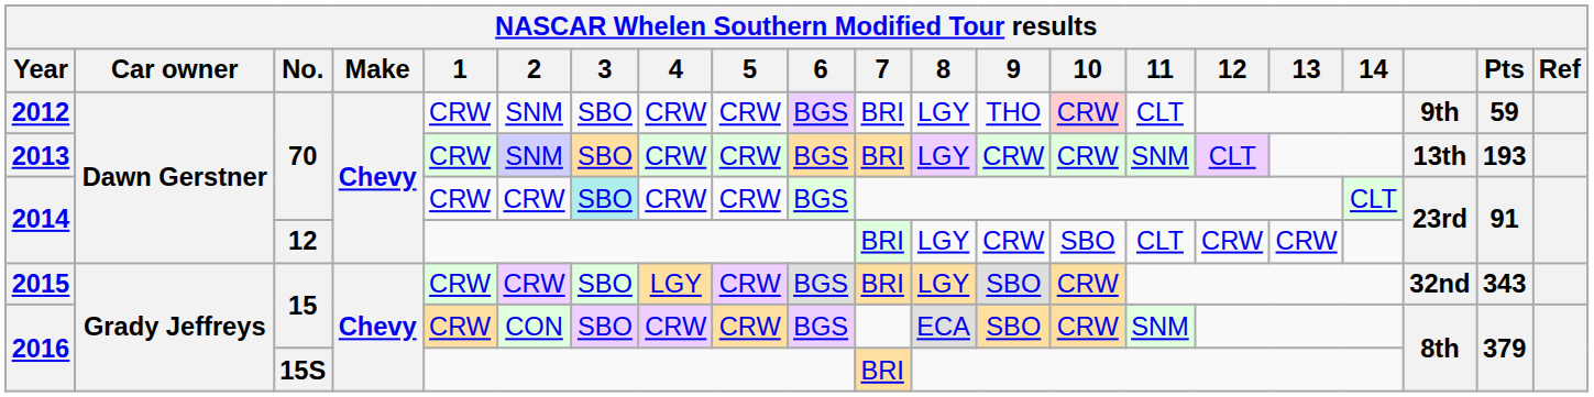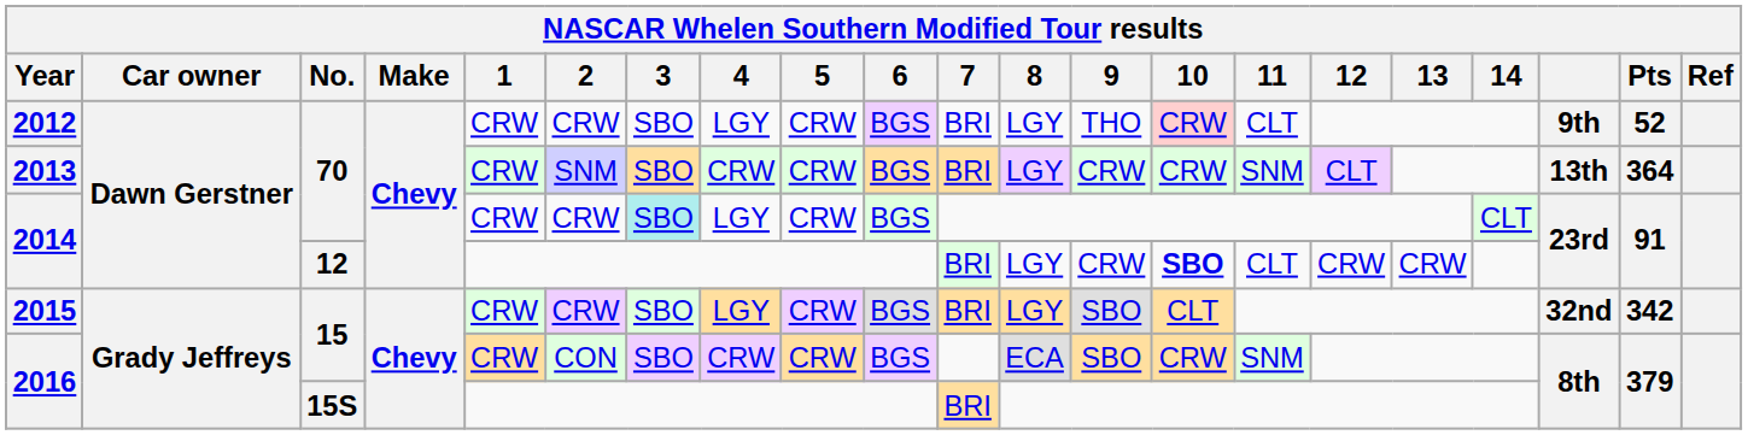 <table class="wikitable" style="text-align:center; font-size:75%">
 <tr>
 <th colspan=21><a href='#'>NASCAR Whelen Southern Modified Tour</a> results</th>
 </tr>
 <tr>
 <th>Year</th>
 <th>Car owner</th>
 <th>No.</th>
 <th>Make</th>
 <th>1</th>
 <th>2</th>
 <th>3</th>
 <th>4</th>
 <th>5</th>
 <th>6</th>
 <th>7</th>
 <th>8</th>
 <th>9</th>
 <th>10</th>
 <th>11</th>
 <th>12</th>
 <th>13</th>
 <th>14</th>
 <th></th>
 <th>Pts</th>
 <th>Ref</th>
 </tr>
 <tr>
 <th><a href='#'>2012</a></th>
 <th rowspan=4>Dawn Gerstner</th>
 <th rowspan=3>70</th>
 <th rowspan=4><a href='#'>Chevy</a></th>
 <td><a href='#'>CRW</a></td>
-<td><a href='#'>SNM</a></td>
+<td><a href='#'>CRW</a></td>
 <td><a href='#'>SBO</a></td>
-<td><a href='#'>CRW</a></td>
+<td><a href='#'>LGY</a></td>
 <td><a href='#'>CRW</a></td>
 <td style="background:#EFCFFF;"><a href='#'>BGS</a><br></td>
 <td><a href='#'>BRI</a></td>
 <td><a href='#'>LGY</a></td>
 <td><a href='#'>THO</a></td>
 <td style="background:#FFCFCF;"><a href='#'>CRW</a><br></td>
 <td><a href='#'>CLT</a></td>
 <td colspan=3></td>
 <th>9th</th>
-<th>59</th>
+<th>52</th>
 <th></th>
 </tr>
 <tr>
 <th><a href='#'>2013</a></th>
 <td style="background:#DFFFDF;"><a href='#'>CRW</a><br></td>
 <td style="background:#CFCFFF;"><a href='#'>SNM</a><br></td>
 <td style="background:#FFDF9F;"><a href='#'>SBO</a><br></td>
 <td style="background:#DFFFDF;"><a href='#'>CRW</a><br></td>
 <td style="background:#DFFFDF;"><a href='#'>CRW</a><br></td>
 <td style="background:#FFDF9F;"><a href='#'>BGS</a><br></td>
 <td style="background:#FFDF9F;"><a href='#'>BRI</a><br></td>
 <td style="background:#EFCFFF;"><a href='#'>LGY</a><br></td>
 <td style="background:#DFFFDF;"><a href='#'>CRW</a><br></td>
 <td style="background:#DFFFDF;"><a href='#'>CRW</a><br></td>
 <td style="background:#DFFFDF;"><a href='#'>SNM</a><br></td>
 <td style="background:#EFCFFF;"><a href='#'>CLT</a><br></td>
 <td colspan=2></td>
 <th>13th</th>
-<th>193</th>
+<th>364</th>
 <th></th>
 </tr>
 <tr>
 <th rowspan=2><a href='#'>2014</a></th>
 <td><a href='#'>CRW</a></td>
 <td><a href='#'>CRW</a></td>
 <td style="background: paleturquoise;"><a href='#'>SBO</a></td>
-<td><a href='#'>CRW</a></td>
+<td><a href='#'>LGY</a></td>
 <td><a href='#'>CRW</a></td>
 <td style="background:#DFFFDF;"><a href='#'>BGS</a><br></td>
 <td colspan=7></td>
 <td style="background:#DFFFDF;"><a href='#'>CLT</a><br></td>
 <th rowspan=2>23rd</th>
 <th rowspan=2>91</th>
 <th rowspan=2></th>
 </tr>
 <tr>
 <th>12</th>
 <td colspan=6></td>
 <td style="background:#DFFFDF;"><a href='#'>BRI</a><br></td>
 <td><a href='#'>LGY</a></td>
 <td><a href='#'>CRW</a></td>
-<td><a href='#'>SBO</a></td>
+<td><strong><a href='#'>SBO</a></strong></td>
 <td><a href='#'>CLT</a></td>
 <td><a href='#'>CRW</a></td>
 <td><a href='#'>CRW</a></td>
 <td></td>
 </tr>
 <tr>
 <th><a href='#'>2015</a></th>
 <th rowspan=3>Grady Jeffreys</th>
 <th rowspan=2>15</th>
 <th rowspan=3><a href='#'>Chevy</a></th>
 <td style="background:#DFFFDF;"><a href='#'>CRW</a><br></td>
 <td style="background:#EFCFFF;"><a href='#'>CRW</a><br></td>
 <td style="background:#DFFFDF;"><a href='#'>SBO</a><br></td>
 <td style="background:#FFDF9F;"><a href='#'>LGY</a><br></td>
 <td style="background:#EFCFFF;"><a href='#'>CRW</a><br></td>
 <td style="background:#DFDFDF;"><a href='#'>BGS</a><br></td>
 <td style="background:#FFDF9F;"><a href='#'>BRI</a><br></td>
 <td style="background:#FFDF9F;"><a href='#'>LGY</a><br></td>
 <td style="background:#DFDFDF;"><a href='#'>SBO</a><br></td>
-<td style="background:#FFDF9F;"><a href='#'>CRW</a><br></td>
+<td style="background:#FFDF9F;"><a href='#'>CLT</a><br></td>
 <td colspan=4></td>
 <th>32nd</th>
-<th>343</th>
+<th>342</th>
 <th></th>
 </tr>
 <tr>
 <th rowspan=2><a href='#'>2016</a></th>
 <td style="background:#FFDF9F;"><a href='#'>CRW</a><br></td>
 <td style="background:#DFFFDF;"><a href='#'>CON</a><br></td>
 <td style="background:#EFCFFF;"><a href='#'>SBO</a><br></td>
 <td style="background:#EFCFFF;"><a href='#'>CRW</a><br></td>
 <td style="background:#FFDF9F;"><a href='#'>CRW</a><br></td>
 <td style="background:#EFCFFF;"><a href='#'>BGS</a><br></td>
 <td></td>
 <td style="background:#DFDFDF;"><a href='#'>ECA</a><br></td>
 <td style="background:#FFDF9F;"><a href='#'>SBO</a><br></td>
 <td style="background:#FFDF9F;"><a href='#'>CRW</a><br></td>
 <td style="background:#DFFFDF;"><a href='#'>SNM</a><br></td>
 <td colspan=3></td>
 <th rowspan=2>8th</th>
 <th rowspan=2>379</th>
 <th rowspan=2></th>
 </tr>
 <tr>
 <th>15S</th>
 <td colspan=6></td>
 <td style="background:#FFDF9F;"><a href='#'>BRI</a><br></td>
 <td colspan=7></td>
 </tr>
 </table>
